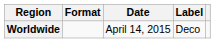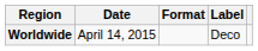 <table class="wikitable plainrowheaders">
 <tr>
 <th scope="col">Region</th>
+<th scope="col">Date</th>
 <th scope="col">Format</th>
-<th scope="col">Date</th>
 <th scope="col">Label</th>
 <th scope="col"></th>
 </tr>
 <tr>
 <th scope="row">Worldwide</th>
+<td>April 14, 2015</td>
 <td></td>
-<td>April 14, 2015</td>
 <td>Deco</td>
 <td style="text-align:center;"></td>
 </tr>
 </table>
